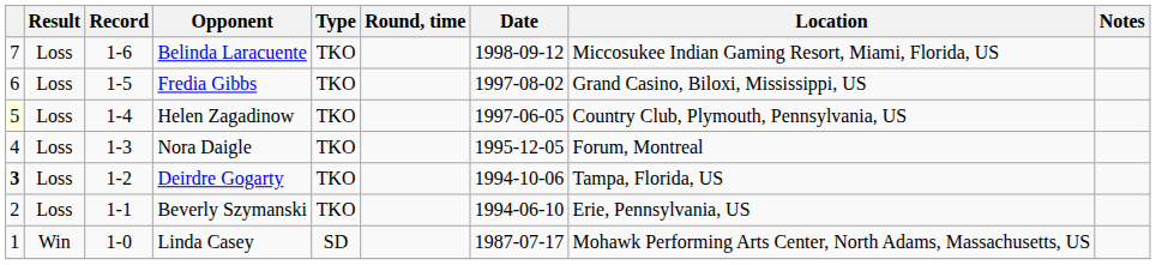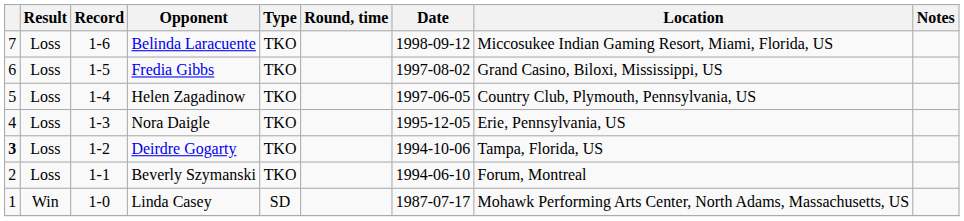 <table class="wikitable" style="text-align:center; font-size:95%">
 <tr>
 <th></th>
 <th>Result</th>
 <th>Record</th>
 <th>Opponent</th>
 <th>Type</th>
 <th>Round, time</th>
 <th>Date</th>
 <th>Location</th>
 <th>Notes</th>
 </tr>
 <tr>
 <td>7</td>
 <td>Loss</td>
 <td>1-6</td>
 <td style="text-align:left;"><a href='#'>Belinda Laracuente</a></td>
 <td>TKO</td>
 <td></td>
 <td>1998-09-12</td>
 <td style="text-align:left;">Miccosukee Indian Gaming Resort, Miami, Florida, US</td>
 <td style="text-align:left;"></td>
 </tr>
 <tr>
 <td>6</td>
 <td>Loss</td>
 <td>1-5</td>
 <td style="text-align:left;"><a href='#'>Fredia Gibbs</a></td>
 <td>TKO</td>
 <td></td>
 <td>1997-08-02</td>
 <td style="text-align:left;">Grand Casino, Biloxi, Mississippi, US</td>
 <td style="text-align:left;"></td>
 </tr>
 <tr>
-<td style="background: lightyellow;">5</td>
+<td>5</td>
 <td>Loss</td>
 <td>1-4</td>
 <td style="text-align:left;">Helen Zagadinow</td>
 <td>TKO</td>
 <td></td>
 <td>1997-06-05</td>
 <td style="text-align:left;">Country Club, Plymouth, Pennsylvania, US</td>
 <td style="text-align:left;"></td>
 </tr>
 <tr>
 <td>4</td>
 <td>Loss</td>
 <td>1-3</td>
 <td style="text-align:left;">Nora Daigle</td>
 <td>TKO</td>
 <td></td>
 <td>1995-12-05</td>
-<td style="text-align:left;">Forum, Montreal</td>
+<td style="text-align:left;">Erie, Pennsylvania, US</td>
 <td style="text-align:left;"></td>
 </tr>
 <tr>
 <td><strong>3</strong></td>
 <td>Loss</td>
 <td>1-2</td>
 <td style="text-align:left;"><a href='#'>Deirdre Gogarty</a></td>
 <td>TKO</td>
 <td></td>
 <td>1994-10-06</td>
 <td style="text-align:left;">Tampa, Florida, US</td>
 <td style="text-align:left;"></td>
 </tr>
 <tr>
 <td>2</td>
 <td>Loss</td>
 <td>1-1</td>
 <td style="text-align:left;">Beverly Szymanski</td>
 <td>TKO</td>
 <td></td>
 <td>1994-06-10</td>
-<td style="text-align:left;">Erie, Pennsylvania, US</td>
+<td style="text-align:left;">Forum, Montreal</td>
 <td style="text-align:left;"></td>
 </tr>
 <tr>
 <td>1</td>
 <td>Win</td>
 <td>1-0</td>
 <td style="text-align:left;">Linda Casey</td>
 <td>SD</td>
 <td></td>
 <td>1987-07-17</td>
 <td style="text-align:left;">Mohawk Performing Arts Center, North Adams, Massachusetts, US</td>
 <td style="text-align:left;"></td>
 </tr>
 <tr>
 </tr>
 </table>
